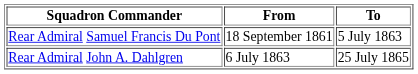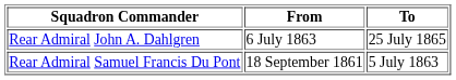 <table border=1>
 <tr>
 <th>Squadron Commander</th>
 <th>From</th>
 <th>To</th>
 </tr>
 <tr>
+<td><a href='#'>Rear Admiral</a> <a href='#'>John A. Dahlgren</a></td>
+<td>6 July 1863</td>
+<td>25 July 1865</td>
+</tr>
+<tr>
 <td><a href='#'>Rear Admiral</a> <a href='#'>Samuel Francis Du Pont</a></td>
 <td>18 September 1861</td>
 <td>5 July 1863</td>
 </tr>
-<tr>
-<td><a href='#'>Rear Admiral</a> <a href='#'>John A. Dahlgren</a></td>
-<td>6 July 1863</td>
-<td>25 July 1865</td>
-</tr>
 </table>
